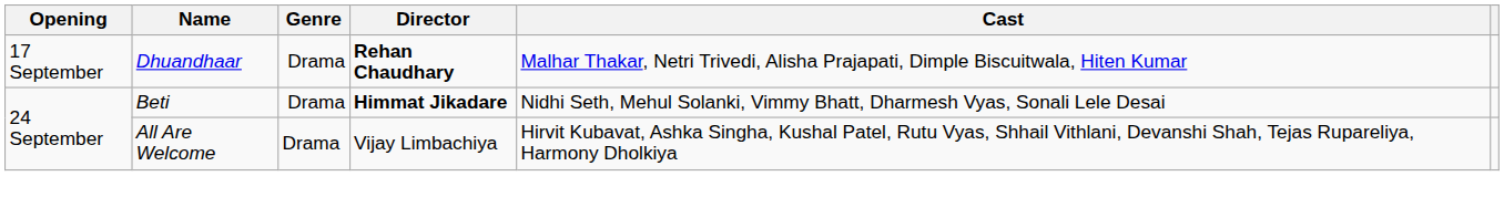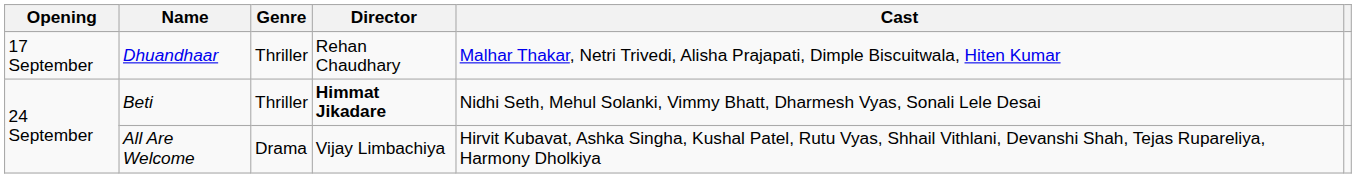 <table class="wikitable sortable">
 <tr>
 <th>Opening</th>
 <th>Name</th>
 <th>Genre</th>
 <th>Director</th>
 <th>Cast</th>
 <th></th>
 </tr>
 <tr>
 <td>17 September</td>
 <td><em><a href='#'>Dhuandhaar</a></em></td>
-<td> Drama</td>
-<td><strong>Rehan Chaudhary</strong></td>
+<td>Thriller</td>
+<td>Rehan Chaudhary</td>
 <td><a href='#'>Malhar Thakar</a>, Netri Trivedi, Alisha Prajapati, Dimple Biscuitwala, <a href='#'>Hiten Kumar</a></td>
 <td></td>
 </tr>
 <tr>
 <td rowspan=2>24 September</td>
 <td><em>Beti</em></td>
-<td> Drama</td>
+<td>Thriller</td>
 <td><strong>Himmat Jikadare</strong></td>
 <td>Nidhi Seth, Mehul Solanki, Vimmy Bhatt, Dharmesh Vyas, Sonali Lele Desai</td>
 <td></td>
 </tr>
 <tr>
 <td><em>All Are Welcome</em></td>
 <td>Drama</td>
 <td>Vijay Limbachiya</td>
 <td>Hirvit Kubavat, Ashka Singha, Kushal Patel, Rutu Vyas, Shhail Vithlani, Devanshi Shah, Tejas Rupareliya, Harmony Dholkiya</td>
 <td></td>
 </tr>
 </table>
